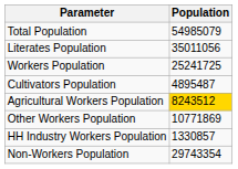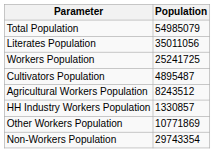 <table class="wikitable sortable">
 <tr>
 <th>Parameter</th>
 <th>Population</th>
 </tr>
 <tr>
 <td>Total Population</td>
 <td>54985079</td>
 </tr>
 <tr>
 <td>Literates Population</td>
 <td>35011056</td>
 </tr>
 <tr>
 <td>Workers Population</td>
 <td>25241725</td>
 </tr>
 <tr>
 <td>Cultivators Population</td>
 <td>4895487</td>
 </tr>
 <tr>
 <td>Agricultural Workers Population</td>
-<td style="background: gold;">8243512</td>
+<td>8243512</td>
+</tr>
+<tr>
+<td>HH Industry Workers Population</td>
+<td>1330857</td>
 </tr>
 <tr>
 <td>Other Workers Population</td>
 <td>10771869</td>
 </tr>
 <tr>
-<td>HH Industry Workers Population</td>
-<td>1330857</td>
-</tr>
-<tr>
 <td>Non-Workers Population</td>
 <td>29743354</td>
 </tr>
 </table>
